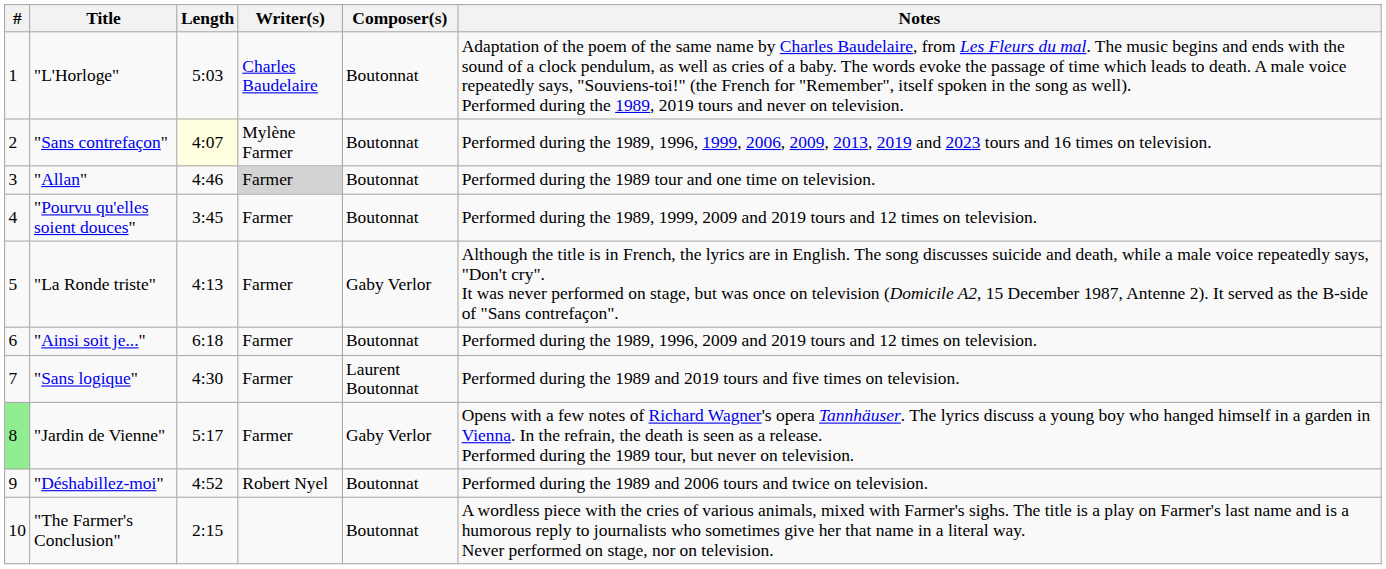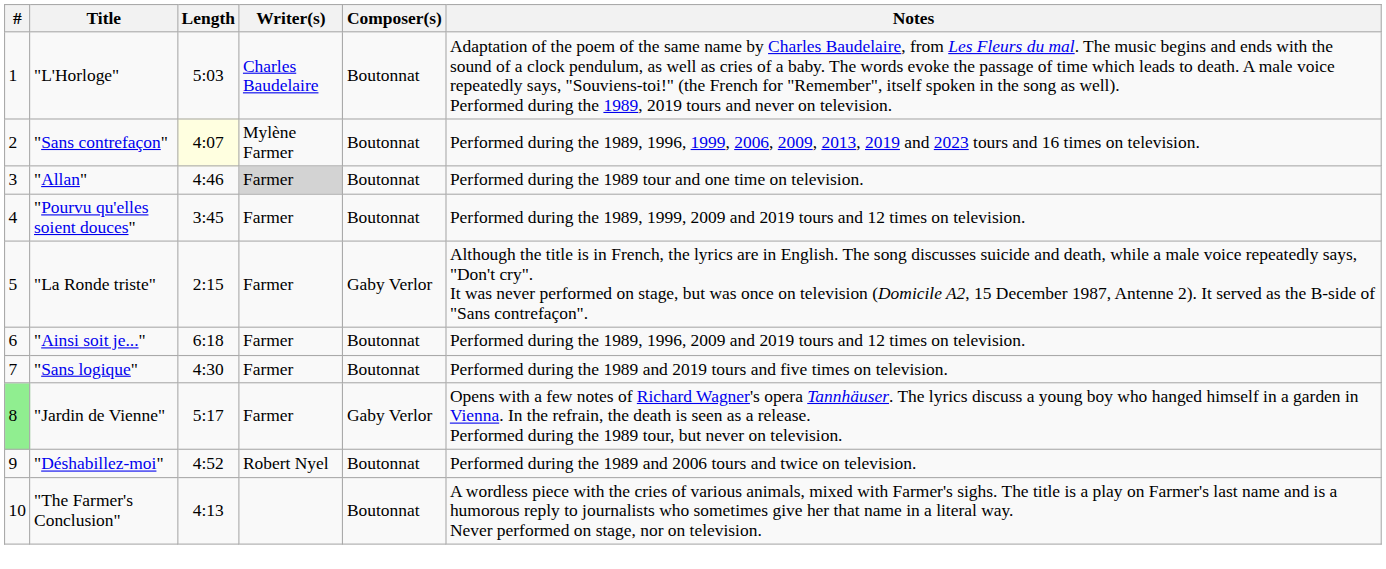 <table class="wikitable" style="width:100%;">
 <tr>
 <th>#</th>
 <th>Title</th>
 <th>Length</th>
 <th>Writer(s)</th>
 <th>Composer(s)</th>
 <th>Notes</th>
 </tr>
 <tr>
 <td>1</td>
 <td>"L'Horloge"</td>
 <td style="text-align:center;">5:03</td>
 <td><a href='#'>Charles Baudelaire</a></td>
 <td>Boutonnat</td>
 <td>Adaptation of the poem of the same name by <a href='#'>Charles Baudelaire</a>, from <em><a href='#'>Les Fleurs du mal</a></em>. The music begins and ends with the sound of a clock pendulum, as well as cries of a baby. The words evoke the passage of time which leads to death. A male voice repeatedly says, "Souviens-toi!" (the French for "Remember", itself spoken in the song as well).<br>Performed during the <a href='#'>1989</a>, 2019 tours and never on television.</td>
 </tr>
 <tr>
 <td>2</td>
 <td>"<a href='#'>Sans contrefaçon</a>"</td>
 <td style="background: lightyellow; text-align:center;">4:07</td>
 <td>Mylène Farmer</td>
 <td>Boutonnat</td>
 <td>Performed during the 1989, 1996, <a href='#'>1999</a>, <a href='#'>2006</a>, <a href='#'>2009</a>, <a href='#'>2013</a>, <a href='#'>2019</a> and <a href='#'>2023</a> tours and 16 times on television.</td>
 </tr>
 <tr>
 <td>3</td>
 <td>"<a href='#'>Allan</a>"</td>
 <td style="text-align:center;">4:46</td>
 <td style="background: lightgrey;">Farmer</td>
 <td>Boutonnat</td>
 <td>Performed during the 1989 tour and one time on television.</td>
 </tr>
 <tr>
 <td>4</td>
 <td>"<a href='#'>Pourvu qu'elles soient douces</a>"</td>
 <td style="text-align:center;">3:45</td>
 <td>Farmer</td>
 <td>Boutonnat</td>
 <td>Performed during the 1989, 1999, 2009 and 2019 tours and 12 times on television.</td>
 </tr>
 <tr>
 <td>5</td>
 <td>"La Ronde triste"</td>
-<td style="text-align:center;">4:13</td>
+<td style="text-align:center;">2:15</td>
 <td>Farmer</td>
 <td>Gaby Verlor</td>
 <td>Although the title is in French, the lyrics are in English. The song discusses suicide and death, while a male voice repeatedly says, "Don't cry".<br>It was never performed on stage, but was once on television (<em>Domicile A2</em>, 15 December 1987, Antenne 2). It served as the B-side of "Sans contrefaçon".</td>
 </tr>
 <tr>
 <td>6</td>
 <td>"<a href='#'>Ainsi soit je...</a>"</td>
 <td style="text-align:center;">6:18</td>
 <td>Farmer</td>
 <td>Boutonnat</td>
 <td>Performed during the 1989, 1996, 2009 and 2019 tours and 12 times on television.</td>
 </tr>
 <tr>
 <td>7</td>
 <td>"<a href='#'>Sans logique</a>"</td>
 <td style="text-align:center;">4:30</td>
 <td>Farmer</td>
-<td>Laurent Boutonnat</td>
+<td>Boutonnat</td>
 <td>Performed during the 1989 and 2019 tours and five times on television.</td>
 </tr>
 <tr>
 <td style="background: lightgreen;">8</td>
 <td>"Jardin de Vienne"</td>
 <td style="text-align:center;">5:17</td>
 <td>Farmer</td>
 <td>Gaby Verlor</td>
 <td>Opens with a few notes of <a href='#'>Richard Wagner</a>'s opera <em><a href='#'>Tannhäuser</a></em>. The lyrics discuss a young boy who hanged himself in a garden in <a href='#'>Vienna</a>. In the refrain, the death is seen as a release.<br>Performed during the 1989 tour, but never on television.</td>
 </tr>
 <tr>
 <td>9</td>
 <td>"<a href='#'>Déshabillez-moi</a>"</td>
 <td style="text-align:center;">4:52</td>
 <td>Robert Nyel</td>
 <td>Boutonnat</td>
 <td>Performed during the 1989 and 2006 tours and twice on television.</td>
 </tr>
 <tr>
 <td>10</td>
 <td>"The Farmer's Conclusion"</td>
-<td style="text-align:center;">2:15</td>
+<td style="text-align:center;">4:13</td>
 <td></td>
 <td>Boutonnat</td>
 <td>A wordless piece with the cries of various animals, mixed with Farmer's sighs. The title is a play on Farmer's last name and is a humorous reply to journalists who sometimes give her that name in a literal way.<br>Never performed on stage, nor on television.</td>
 </tr>
 </table>
